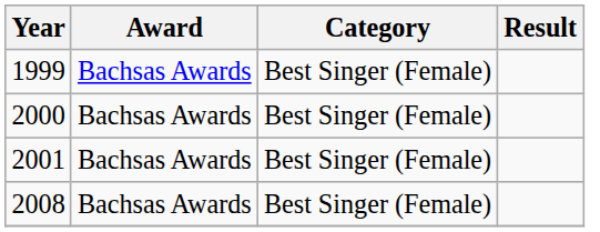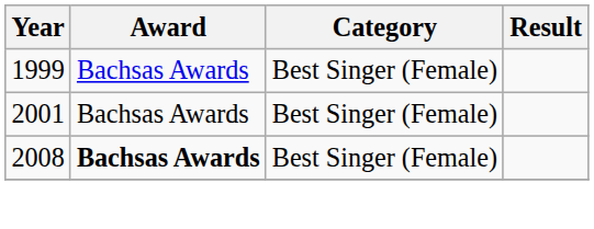 <table class="wikitable" style="font-size: 95%;">
 <tr>
 <th>Year</th>
 <th>Award</th>
 <th>Category</th>
 <th>Result</th>
 </tr>
 <tr>
 <td>1999</td>
 <td><a href='#'>Bachsas Awards</a></td>
 <td>Best Singer (Female)</td>
 <td></td>
 </tr>
 <tr>
-<td>2000</td>
-<td>Bachsas Awards</td>
-<td>Best Singer (Female)</td>
-<td></td>
-</tr>
-<tr>
 <td>2001</td>
 <td>Bachsas Awards</td>
 <td>Best Singer (Female)</td>
 <td></td>
 </tr>
 <tr>
 <td>2008</td>
-<td>Bachsas Awards</td>
+<td><strong>Bachsas Awards</strong></td>
 <td>Best Singer (Female)</td>
 <td></td>
 </tr>
 <tr>
 </tr>
 </table>
